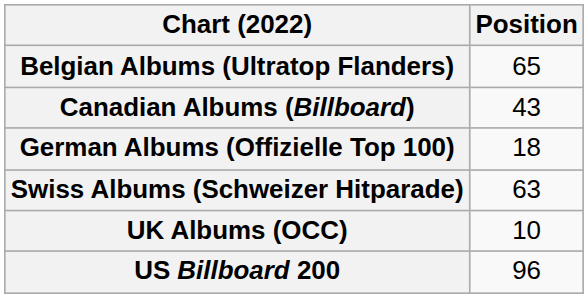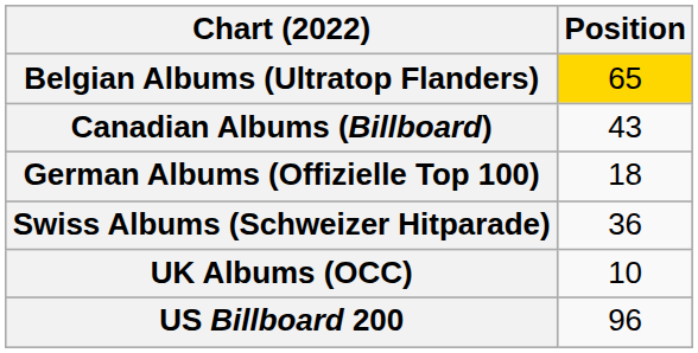 <table class="wikitable sortable plainrowheaders" style="text-align:center">
 <tr>
 <th scope="col">Chart (2022)</th>
 <th scope="col">Position</th>
 </tr>
 <tr>
 <th scope="row">Belgian Albums (Ultratop Flanders)</th>
-<td>65</td>
+<td style="background: gold;">65</td>
 </tr>
 <tr>
 <th scope="row">Canadian Albums (<em>Billboard</em>)</th>
 <td>43</td>
 </tr>
 <tr>
 <th scope="row">German Albums (Offizielle Top 100)</th>
 <td>18</td>
 </tr>
 <tr>
 <th scope="row">Swiss Albums (Schweizer Hitparade)</th>
-<td>63</td>
+<td>36</td>
 </tr>
 <tr>
 <th scope="row">UK Albums (OCC)</th>
 <td>10</td>
 </tr>
 <tr>
 <th scope="row">US <em>Billboard</em> 200</th>
 <td>96</td>
 </tr>
 </table>
